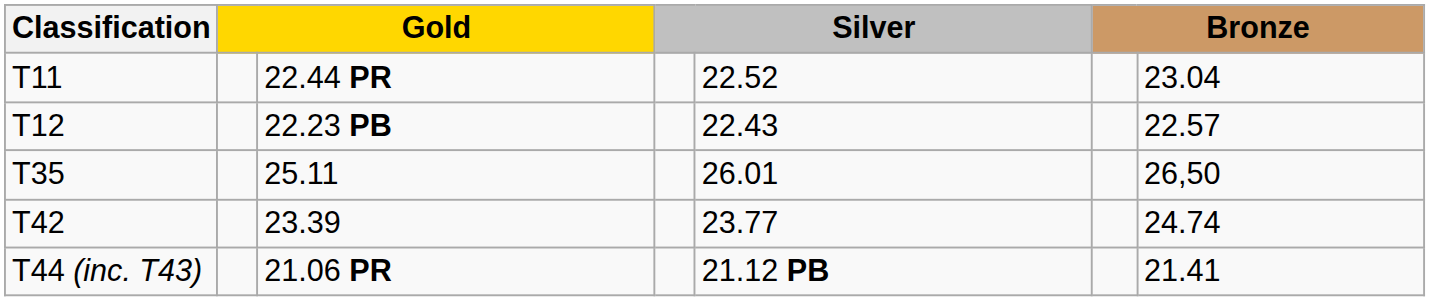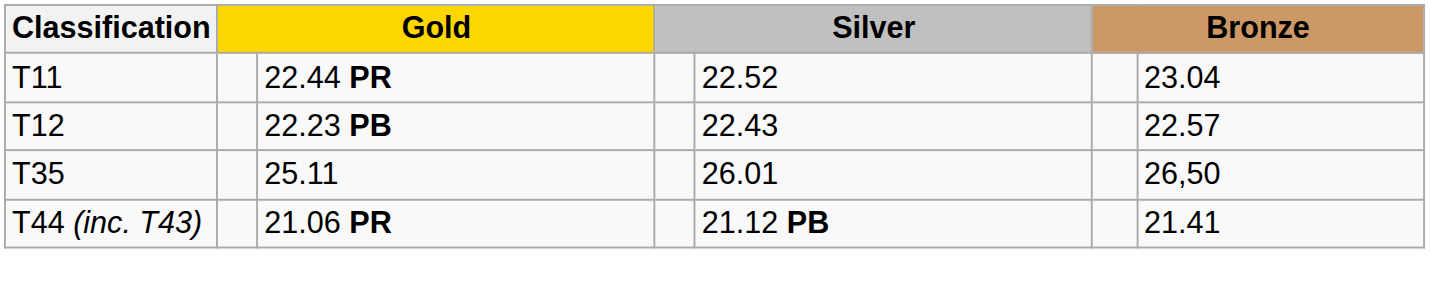 <table class=wikitable style="font-size:100%">
 <tr>
 <th rowspan="1" width="15%">Classification</th>
 <th colspan="2" style="background:gold;">Gold</th>
 <th colspan="2" style="background:silver;">Silver</th>
 <th colspan="2" style="background:#CC9966;">Bronze</th>
 </tr>
 <tr>
 <td>T11 <br></td>
 <td></td>
 <td>22.44 <strong>PR</strong></td>
 <td></td>
 <td>22.52</td>
 <td></td>
 <td>23.04</td>
 </tr>
 <tr>
 <td>T12 <br></td>
 <td></td>
 <td>22.23 <strong>PB</strong></td>
 <td></td>
 <td>22.43</td>
 <td></td>
 <td>22.57</td>
 </tr>
 <tr>
 <td>T35 <br></td>
 <td></td>
 <td>25.11</td>
 <td></td>
 <td>26.01</td>
 <td></td>
 <td>26,50</td>
 </tr>
 <tr>
-<td>T42 <br></td>
-<td></td>
-<td>23.39</td>
-<td></td>
-<td>23.77</td>
-<td></td>
-<td>24.74</td>
-</tr>
-<tr>
 <td>T44 <em>(inc. T43)</em><br></td>
 <td></td>
 <td>21.06 <strong>PR</strong></td>
 <td></td>
 <td>21.12 <strong>PB</strong></td>
 <td></td>
 <td>21.41</td>
 </tr>
 </table>
